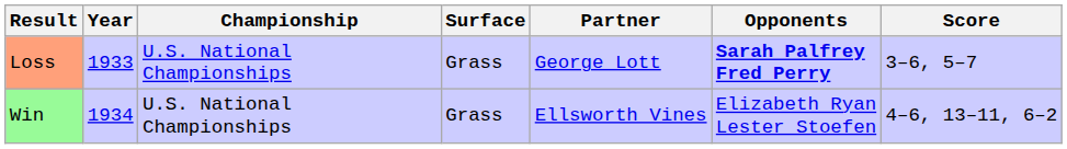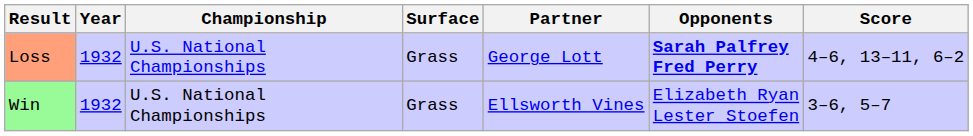 <table class='sortable wikitable'>
 <tr>
 <th style="width:40px">Result</th>
 <th style="width:30px">Year</th>
 <th style="width:200px">Championship</th>
 <th style="width:50px">Surface</th>
 <th>Partner</th>
 <th>Opponents</th>
 <th class="unsortable">Score</th>
 </tr>
 <tr style="background:#ccf;">
 <td style="background:#ffa07a;">Loss</td>
-<td><a href='#'>1933</a></td>
+<td><a href='#'>1932</a></td>
 <td><a href='#'>U.S. National Championships</a></td>
 <td>Grass</td>
 <td> <a href='#'>George Lott</a></td>
 <td><strong> <a href='#'>Sarah Palfrey</a><br> <a href='#'>Fred Perry</a></strong></td>
-<td>3–6, 5–7</td>
+<td>4–6, 13–11, 6–2</td>
 </tr>
 <tr style="background:#ccf;">
 <td style="background:#98fb98;">Win</td>
-<td><a href='#'>1934</a></td>
+<td><a href='#'>1932</a></td>
 <td>U.S. National Championships</td>
 <td>Grass</td>
 <td> <a href='#'>Ellsworth Vines</a></td>
 <td> <a href='#'>Elizabeth Ryan</a><br> <a href='#'>Lester Stoefen</a></td>
-<td>4–6, 13–11, 6–2</td>
+<td>3–6, 5–7</td>
 </tr>
 </table>
